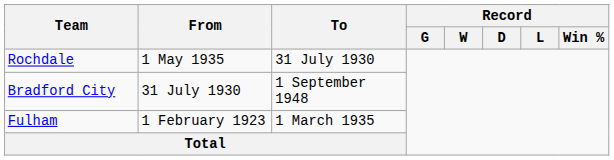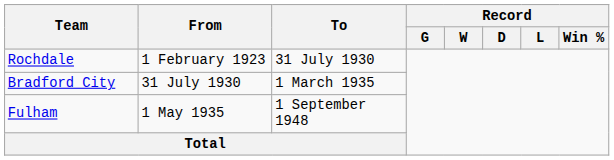 <table class="wikitable" style="text-align: center">
 <tr>
 <th rowspan=2 width=120>Team</th>
 <th rowspan=2 width=120>From</th>
 <th rowspan=2 width=120>To</th>
 <th colspan=5>Record</th>
 </tr>
 <tr>
 <th width=30>G</th>
 <th width=30>W</th>
 <th width=30>D</th>
 <th width=30>L</th>
 <th width=40>Win %</th>
 </tr>
 <tr>
 <td align=left><a href='#'>Rochdale</a></td>
-<td align=left>1 May 1935</td>
+<td align=left>1 February 1923</td>
 <td align=left>31 July 1930<br></td>
 </tr>
 <tr>
 <td align=left><a href='#'>Bradford City</a></td>
 <td align=left>31 July 1930</td>
-<td align=left>1 September 1948<br></td>
+<td align=left>1 March 1935<br></td>
 </tr>
 <tr>
 <td align=left><a href='#'>Fulham</a></td>
-<td align=left>1 February 1923</td>
-<td align=left>1 March 1935<br></td>
+<td align=left>1 May 1935</td>
+<td align=left>1 September 1948<br></td>
 </tr>
 <tr>
 <th colspan="3">Total<br></th>
 </tr>
 </table>
